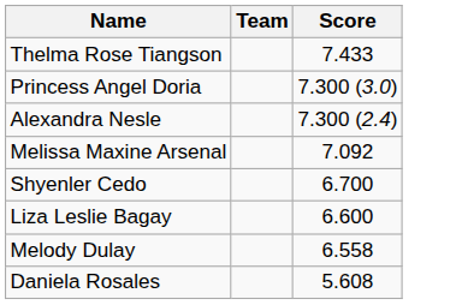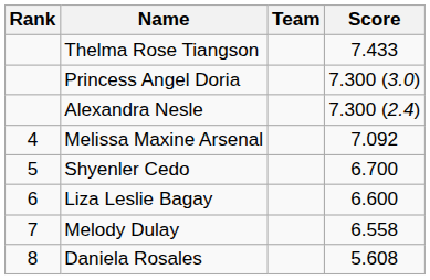 <table class="wikitable" style="text-align:center">
 <tr>
+<th>Rank</th>
 <th>Name</th>
 <th>Team</th>
 <th>Score</th>
 </tr>
 <tr>
+<td></td>
 <td align="left">Thelma Rose Tiangson</td>
 <td align="left"></td>
 <td>7.433</td>
 </tr>
 <tr>
+<td></td>
 <td align="left">Princess Angel Doria</td>
 <td align="left"></td>
 <td>7.300 (<em>3.0</em>)</td>
 </tr>
 <tr>
+<td></td>
 <td align="left">Alexandra Nesle</td>
 <td align="left"></td>
 <td>7.300 (<em>2.4</em>)</td>
 </tr>
 <tr>
+<td>4</td>
 <td align="left">Melissa Maxine Arsenal</td>
 <td align="left"></td>
 <td>7.092</td>
 </tr>
 <tr>
+<td>5</td>
 <td align="left">Shyenler Cedo</td>
 <td align="left"></td>
 <td>6.700</td>
 </tr>
 <tr>
+<td>6</td>
 <td align="left">Liza Leslie Bagay</td>
 <td align="left"></td>
 <td>6.600</td>
 </tr>
 <tr>
+<td>7</td>
 <td align="left">Melody Dulay</td>
 <td align="left"></td>
 <td>6.558</td>
 </tr>
 <tr>
+<td>8</td>
 <td align="left">Daniela Rosales</td>
 <td align="left"></td>
 <td>5.608</td>
 </tr>
 </table>
